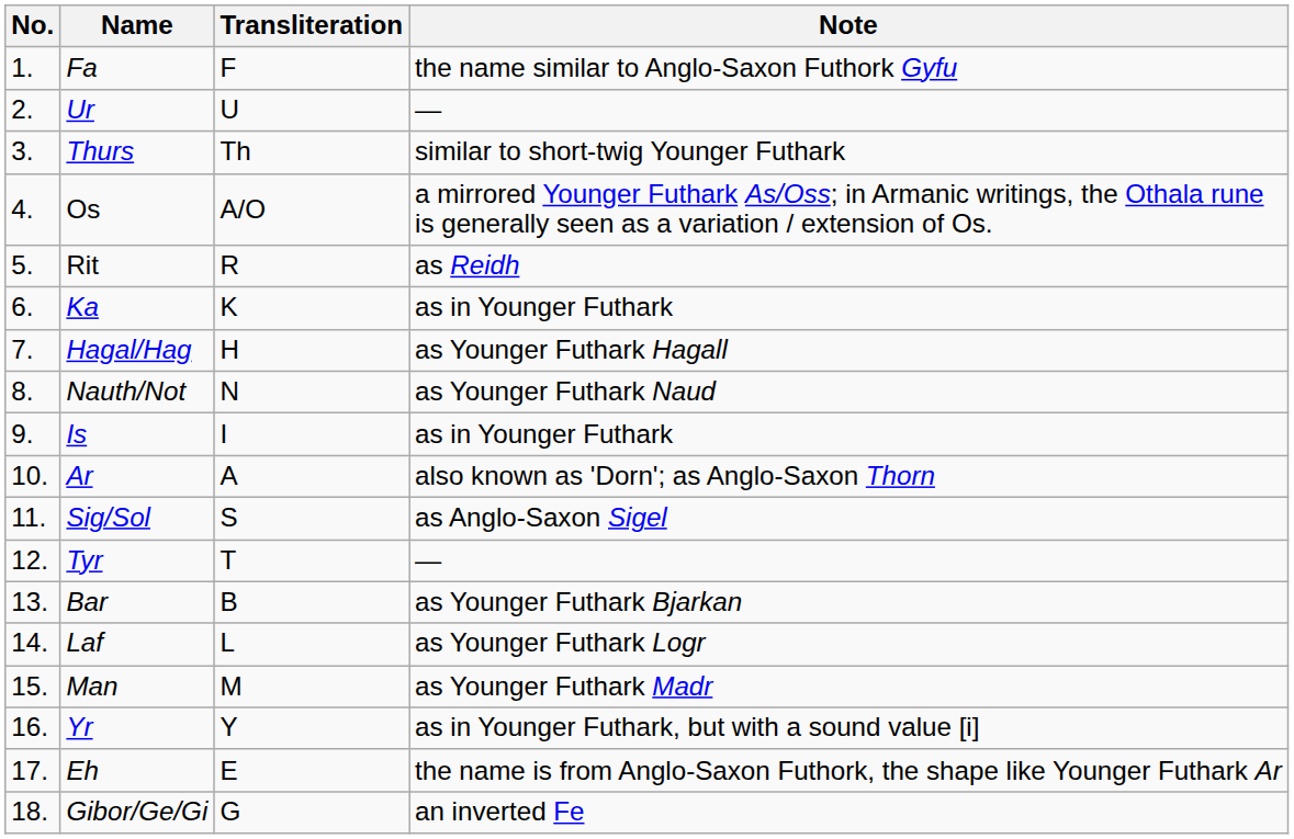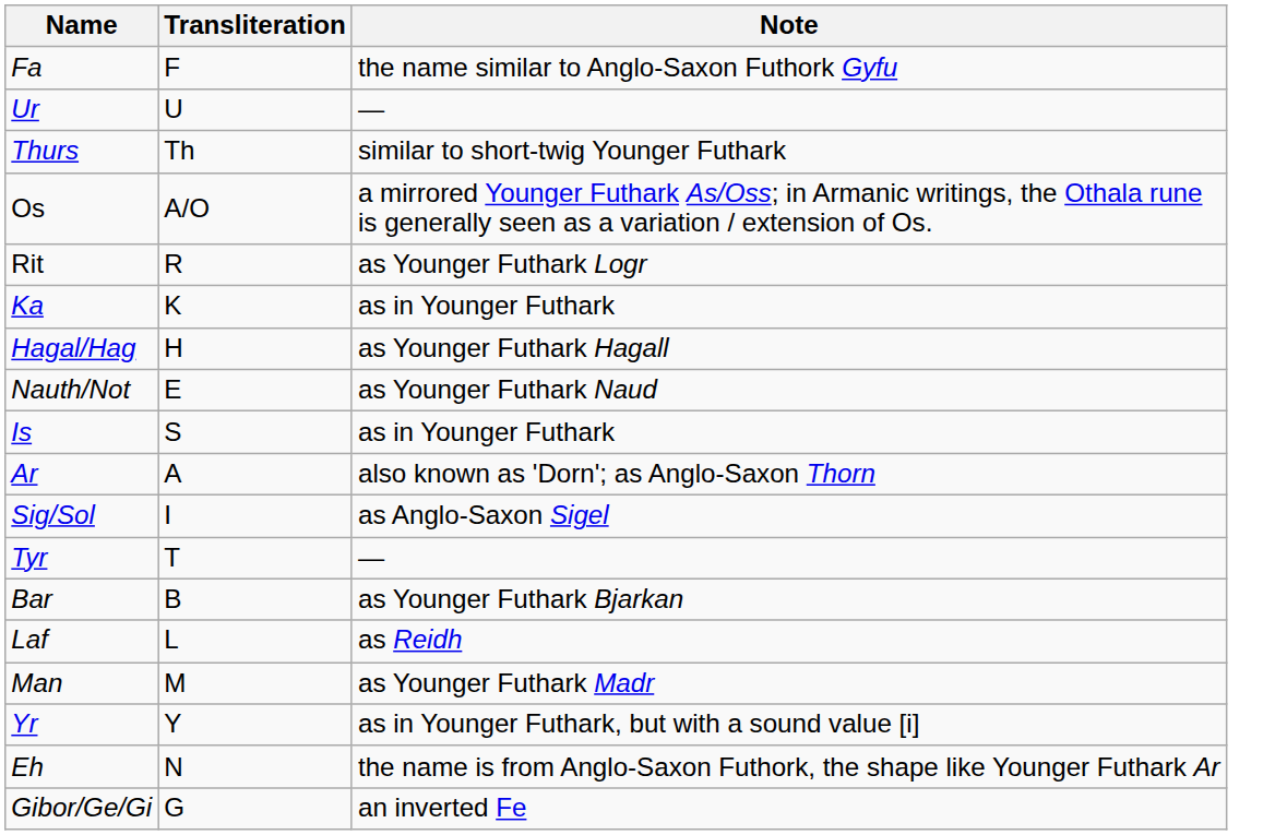 <table class="wikitable">
 <tr>
-<th>No.</th>
 <th>Name</th>
 <th>Transliteration</th>
 <th>Note</th>
 </tr>
 <tr>
-<td>1.</td>
 <td><em>Fa</em></td>
 <td>F</td>
 <td>the name similar to Anglo-Saxon Futhork <em><a href='#'>Gyfu</a></em></td>
 </tr>
 <tr>
-<td>2.</td>
 <td><em><a href='#'>Ur</a></em></td>
 <td>U</td>
 <td>—</td>
 </tr>
 <tr>
-<td>3.</td>
 <td><em><a href='#'>Thurs</a></em></td>
 <td>Th</td>
 <td>similar to short-twig Younger Futhark</td>
 </tr>
 <tr>
-<td>4.</td>
 <td>Os</td>
 <td>A/O</td>
 <td>a mirrored <a href='#'>Younger Futhark</a> <em><a href='#'>As/Oss</a></em>; in Armanic writings, the <a href='#'>Othala rune</a><br>is generally seen as a variation / extension of Os.</td>
 </tr>
 <tr>
-<td>5.</td>
 <td>Rit</td>
 <td>R</td>
-<td>as <em><a href='#'>Reidh</a></em></td>
+<td>as Younger Futhark <em>Logr</em></td>
 </tr>
 <tr>
-<td>6.</td>
 <td><em><a href='#'>Ka</a></em></td>
 <td>K</td>
 <td>as in Younger Futhark</td>
 </tr>
 <tr>
-<td>7.</td>
 <td><em><a href='#'>Hagal/Hag</a></em></td>
 <td>H</td>
 <td>as Younger Futhark <em>Hagall</em></td>
 </tr>
 <tr>
-<td>8.</td>
 <td><em>Nauth/Not</em></td>
-<td>N</td>
+<td>E</td>
 <td>as Younger Futhark <em>Naud</em></td>
 </tr>
 <tr>
-<td>9.</td>
 <td><em><a href='#'>Is</a></em></td>
-<td>I</td>
+<td>S</td>
 <td>as in Younger Futhark</td>
 </tr>
 <tr>
-<td>10.</td>
 <td><em><a href='#'>Ar</a></em></td>
 <td>A</td>
 <td>also known as 'Dorn'; as Anglo-Saxon <em><a href='#'>Thorn</a></em></td>
 </tr>
 <tr>
-<td>11.</td>
 <td><em><a href='#'>Sig/Sol</a></em></td>
-<td>S</td>
+<td>I</td>
 <td>as Anglo-Saxon <em><a href='#'>Sigel</a></em></td>
 </tr>
 <tr>
-<td>12.</td>
 <td><em><a href='#'>Tyr</a></em></td>
 <td>T</td>
 <td>—</td>
 </tr>
 <tr>
-<td>13.</td>
 <td><em>Bar</em></td>
 <td>B</td>
 <td>as Younger Futhark <em>Bjarkan</em></td>
 </tr>
 <tr>
-<td>14.</td>
 <td><em>Laf</em></td>
 <td>L</td>
-<td>as Younger Futhark <em>Logr</em></td>
+<td>as <em><a href='#'>Reidh</a></em></td>
 </tr>
 <tr>
-<td>15.</td>
 <td><em>Man</em></td>
 <td>M</td>
 <td>as Younger Futhark <em><a href='#'>Madr</a></em></td>
 </tr>
 <tr>
-<td>16.</td>
 <td><em><a href='#'>Yr</a></em></td>
 <td>Y</td>
 <td>as in Younger Futhark, but with a sound value [i]</td>
 </tr>
 <tr>
-<td>17.</td>
 <td><em>Eh</em></td>
-<td>E</td>
+<td>N</td>
 <td>the name is from Anglo-Saxon Futhork, the shape like Younger Futhark <em>Ar</em></td>
 </tr>
 <tr>
-<td>18.</td>
 <td><em>Gibor/Ge/Gi</em></td>
 <td>G</td>
 <td>an inverted <a href='#'>Fe</a></td>
 </tr>
 </table>
